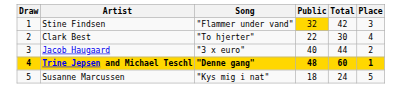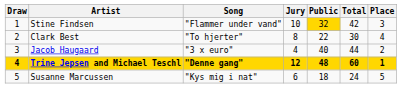 <table class="sortable wikitable plainrowheaders" style="margin: 1em auto 1em auto; text-align:center">
 <tr>
 <th>Draw</th>
 <th>Artist</th>
 <th>Song</th>
+<th>Jury</th>
 <th>Public</th>
 <th>Total</th>
 <th>Place</th>
 </tr>
 <tr>
 <td>1</td>
 <td align="left">Stine Findsen</td>
 <td align="left">"Flammer under vand"</td>
+<td>10</td>
 <td style="background: gold;">32</td>
 <td>42</td>
 <td>3</td>
 </tr>
 <tr>
 <td>2</td>
 <td align="left">Clark Best</td>
 <td align="left">"To hjerter"</td>
+<td>8</td>
 <td>22</td>
 <td>30</td>
 <td>4</td>
 </tr>
 <tr>
 <td>3</td>
 <td align="left"><a href='#'>Jacob Haugaard</a></td>
 <td align="left">"3 x euro"</td>
+<td>4</td>
 <td>40</td>
 <td>44</td>
 <td>2</td>
 </tr>
 <tr style="font-weight:bold; background:gold;">
 <td>4</td>
 <td align="left"><a href='#'>Trine Jepsen</a> and Michael Teschl</td>
 <td align="left">"Denne gang"</td>
+<td>12</td>
 <td>48</td>
 <td>60</td>
 <td>1</td>
 </tr>
 <tr>
 <td>5</td>
 <td align="left">Susanne Marcussen</td>
 <td align="left">"Kys mig i nat"</td>
+<td>6</td>
 <td>18</td>
 <td>24</td>
 <td>5</td>
 </tr>
 </table>
